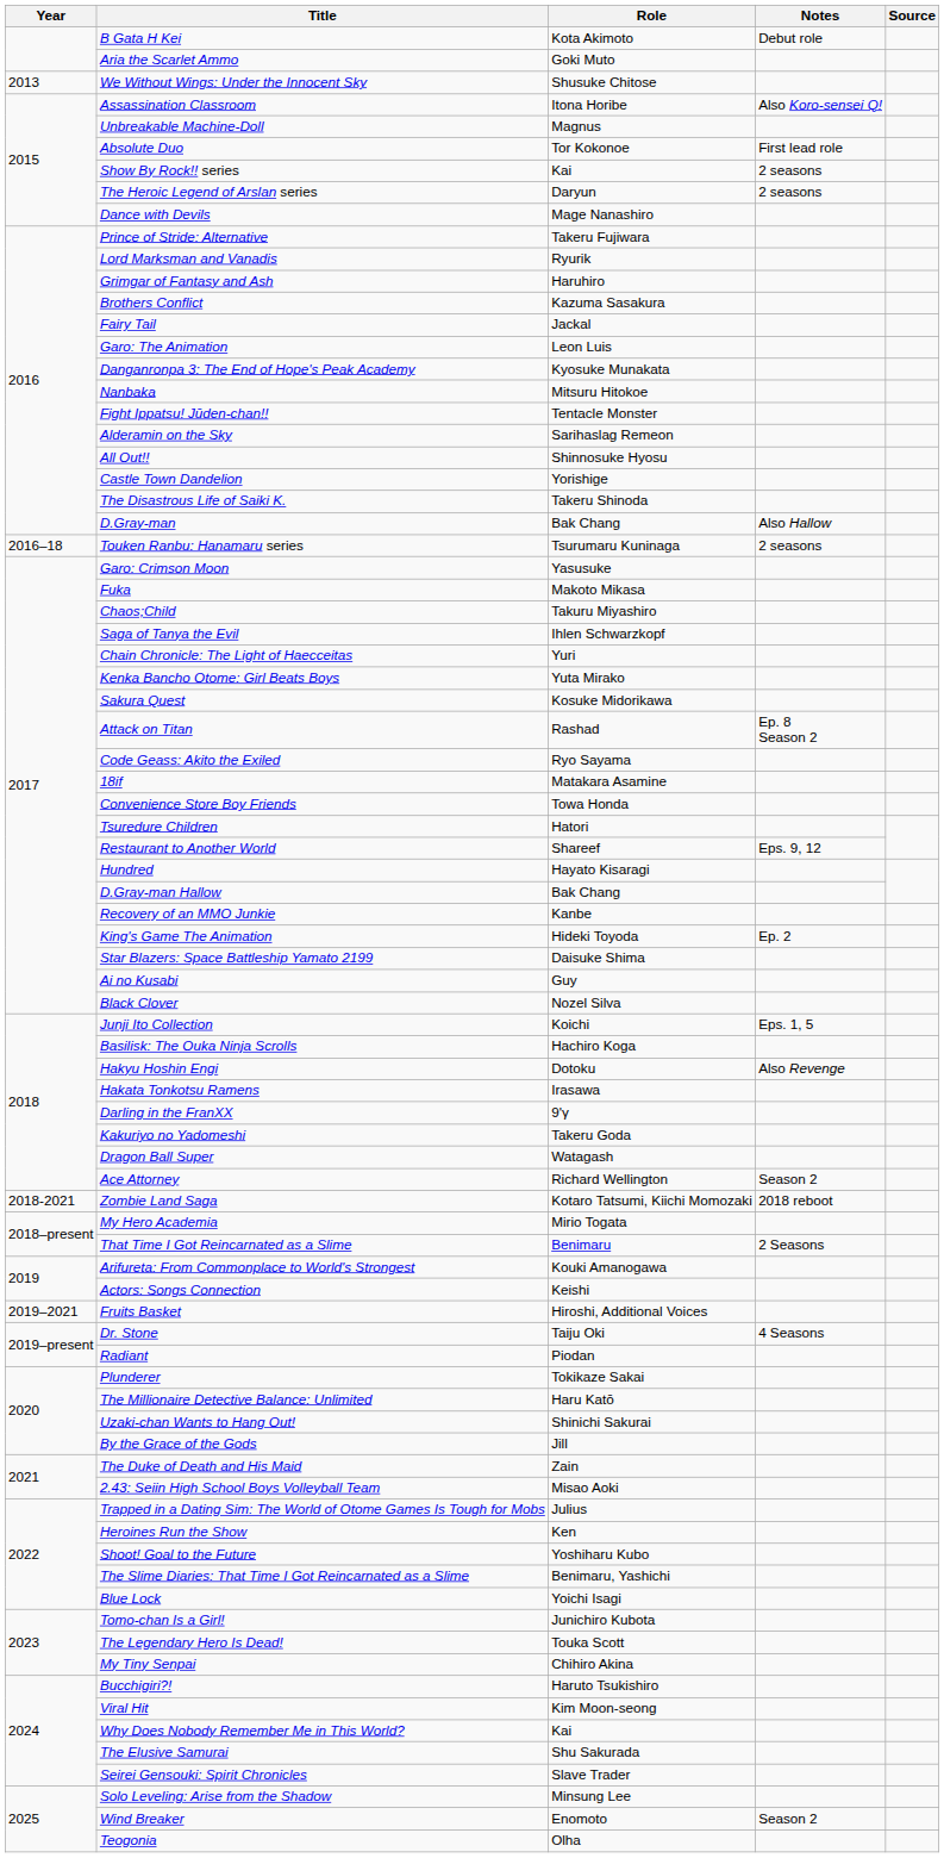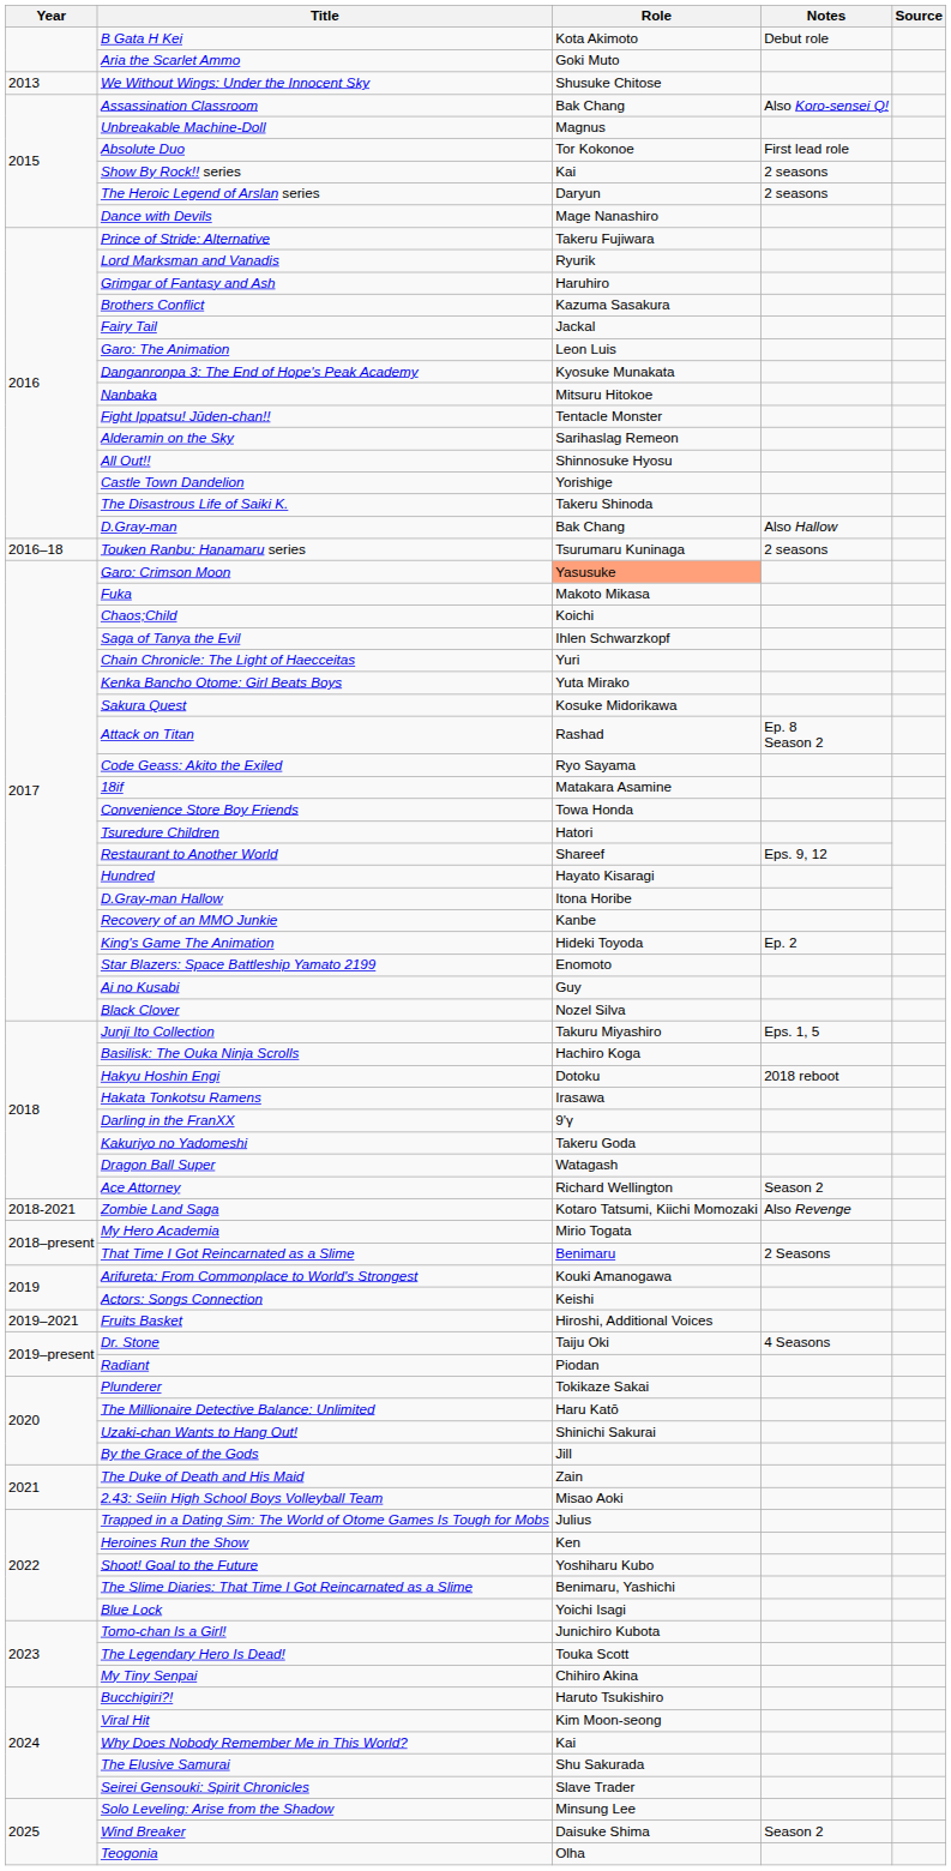 <table class="wikitable sortable mw-collapsible plainrowheaders">
 <tr>
 <th>Year</th>
 <th>Title</th>
 <th>Role</th>
 <th class="unsortable">Notes</th>
 <th class="unsortable">Source</th>
 </tr>
 <tr>
 <td rowspan="2"></td>
 <td><em><a href='#'>B Gata H Kei</a></em></td>
 <td>Kota Akimoto</td>
 <td>Debut role</td>
 <td></td>
 </tr>
 <tr>
 <td><em><a href='#'>Aria the Scarlet Ammo</a></em></td>
 <td>Goki Muto</td>
 <td></td>
 <td></td>
 </tr>
 <tr>
 <td>2013</td>
 <td><em><a href='#'>We Without Wings: Under the Innocent Sky</a></em></td>
 <td>Shusuke Chitose</td>
 <td></td>
 <td></td>
 </tr>
 <tr>
 <td rowspan="6">2015</td>
 <td><em><a href='#'>Assassination Classroom</a></em></td>
-<td>Itona Horibe</td>
+<td>Bak Chang</td>
 <td>Also <em><a href='#'>Koro-sensei Q!</a></em></td>
 <td></td>
 </tr>
 <tr>
 <td><em><a href='#'>Unbreakable Machine-Doll</a></em></td>
 <td>Magnus</td>
 <td></td>
 <td></td>
 </tr>
 <tr>
 <td><em><a href='#'>Absolute Duo</a></em></td>
 <td>Tor Kokonoe</td>
 <td>First lead role</td>
 <td></td>
 </tr>
 <tr>
 <td><em><a href='#'>Show By Rock!!</a></em> series</td>
 <td>Kai</td>
 <td>2 seasons</td>
 <td></td>
 </tr>
 <tr>
 <td><em><a href='#'>The Heroic Legend of Arslan</a></em> series</td>
 <td>Daryun</td>
 <td>2 seasons</td>
 <td></td>
 </tr>
 <tr>
 <td><em><a href='#'>Dance with Devils</a></em></td>
 <td>Mage Nanashiro</td>
 <td></td>
 <td></td>
 </tr>
 <tr>
 <td rowspan="14">2016</td>
 <td><em><a href='#'>Prince of Stride: Alternative</a></em></td>
 <td>Takeru Fujiwara</td>
 <td></td>
 <td></td>
 </tr>
 <tr>
 <td><em><a href='#'>Lord Marksman and Vanadis</a></em></td>
 <td>Ryurik</td>
 <td></td>
 <td></td>
 </tr>
 <tr>
 <td><em><a href='#'>Grimgar of Fantasy and Ash</a></em></td>
 <td>Haruhiro</td>
 <td></td>
 <td></td>
 </tr>
 <tr>
 <td><em><a href='#'>Brothers Conflict</a></em></td>
 <td>Kazuma Sasakura</td>
 <td></td>
 <td></td>
 </tr>
 <tr>
 <td><em><a href='#'>Fairy Tail</a></em></td>
 <td>Jackal</td>
 <td></td>
 <td></td>
 </tr>
 <tr>
 <td><em><a href='#'>Garo: The Animation</a></em></td>
 <td>Leon Luis</td>
 <td></td>
 <td></td>
 </tr>
 <tr>
 <td><em><a href='#'>Danganronpa 3: The End of Hope's Peak Academy</a></em></td>
 <td>Kyosuke Munakata</td>
 <td></td>
 <td></td>
 </tr>
 <tr>
 <td><em><a href='#'>Nanbaka</a></em></td>
 <td>Mitsuru Hitokoe</td>
 <td></td>
 <td></td>
 </tr>
 <tr>
 <td><em><a href='#'>Fight Ippatsu! Jūden-chan!!</a></em></td>
 <td>Tentacle Monster</td>
 <td></td>
 <td></td>
 </tr>
 <tr>
 <td><em><a href='#'>Alderamin on the Sky</a></em></td>
 <td>Sarihaslag Remeon</td>
 <td></td>
 <td></td>
 </tr>
 <tr>
 <td><em><a href='#'>All Out!!</a></em></td>
 <td>Shinnosuke Hyosu</td>
 <td></td>
 <td></td>
 </tr>
 <tr>
 <td><em><a href='#'>Castle Town Dandelion</a></em></td>
 <td>Yorishige</td>
 <td></td>
 <td></td>
 </tr>
 <tr>
 <td><em><a href='#'>The Disastrous Life of Saiki K.</a></em></td>
 <td>Takeru Shinoda</td>
 <td></td>
 <td></td>
 </tr>
 <tr>
 <td><em><a href='#'>D.Gray-man</a></em></td>
 <td>Bak Chang</td>
 <td>Also <em>Hallow</em></td>
 <td></td>
 </tr>
 <tr>
 <td>2016–18</td>
 <td><em><a href='#'>Touken Ranbu: Hanamaru</a></em> series</td>
 <td>Tsurumaru Kuninaga</td>
 <td>2 seasons</td>
 <td></td>
 </tr>
 <tr>
 <td rowspan="20">2017</td>
 <td><em><a href='#'>Garo: Crimson Moon</a></em></td>
-<td>Yasusuke</td>
+<td style="background: lightsalmon;">Yasusuke</td>
 <td></td>
 <td></td>
 </tr>
 <tr>
 <td><em><a href='#'>Fuka</a></em></td>
 <td>Makoto Mikasa</td>
 <td></td>
 <td></td>
 </tr>
 <tr>
 <td><em><a href='#'>Chaos;Child</a></em></td>
-<td>Takuru Miyashiro</td>
+<td>Koichi</td>
 <td></td>
 <td></td>
 </tr>
 <tr>
 <td><em><a href='#'>Saga of Tanya the Evil</a></em></td>
 <td>Ihlen Schwarzkopf</td>
 <td></td>
 <td></td>
 </tr>
 <tr>
 <td><em><a href='#'>Chain Chronicle: The Light of Haecceitas</a></em></td>
 <td>Yuri</td>
 <td></td>
 <td></td>
 </tr>
 <tr>
 <td><em><a href='#'>Kenka Bancho Otome: Girl Beats Boys</a></em></td>
 <td>Yuta Mirako</td>
 <td></td>
 <td></td>
 </tr>
 <tr>
 <td><em><a href='#'>Sakura Quest</a></em></td>
 <td>Kosuke Midorikawa</td>
 <td></td>
 <td></td>
 </tr>
 <tr>
 <td><em><a href='#'>Attack on Titan</a></em></td>
 <td>Rashad</td>
 <td>Ep. 8<br>Season 2</td>
 <td></td>
 </tr>
 <tr>
 <td><em><a href='#'>Code Geass: Akito the Exiled</a></em></td>
 <td>Ryo Sayama</td>
 <td></td>
 <td></td>
 </tr>
 <tr>
 <td><em><a href='#'>18if</a></em></td>
 <td>Matakara Asamine</td>
 <td></td>
 <td></td>
 </tr>
 <tr>
 <td><em><a href='#'>Convenience Store Boy Friends</a></em></td>
 <td>Towa Honda</td>
 <td></td>
 <td></td>
 </tr>
 <tr>
 <td><em><a href='#'>Tsuredure Children</a></em></td>
 <td>Hatori</td>
 <td></td>
 <td rowspan="2"></td>
 </tr>
 <tr>
 <td><em><a href='#'>Restaurant to Another World</a></em></td>
 <td>Shareef</td>
 <td>Eps. 9, 12</td>
 </tr>
 <tr>
 <td><em><a href='#'>Hundred</a></em></td>
 <td>Hayato Kisaragi</td>
 <td></td>
 <td rowspan="2"></td>
 </tr>
 <tr>
 <td><em><a href='#'>D.Gray-man Hallow</a></em></td>
-<td>Bak Chang</td>
+<td>Itona Horibe</td>
 <td></td>
 </tr>
 <tr>
 <td><em><a href='#'>Recovery of an MMO Junkie</a></em></td>
 <td>Kanbe</td>
 <td></td>
 <td></td>
 </tr>
 <tr>
 <td><em><a href='#'>King's Game The Animation</a></em></td>
 <td>Hideki Toyoda</td>
 <td>Ep. 2</td>
 <td></td>
 </tr>
 <tr>
 <td><em><a href='#'>Star Blazers: Space Battleship Yamato 2199</a></em></td>
-<td>Daisuke Shima</td>
+<td>Enomoto</td>
 <td></td>
 <td></td>
 </tr>
 <tr>
 <td><em><a href='#'>Ai no Kusabi</a></em></td>
 <td>Guy</td>
 <td></td>
 <td></td>
 </tr>
 <tr>
 <td><em><a href='#'>Black Clover</a></em></td>
 <td>Nozel Silva</td>
 <td></td>
 <td></td>
 </tr>
 <tr>
 <td rowspan="8">2018</td>
 <td><em><a href='#'>Junji Ito Collection</a></em></td>
-<td>Koichi</td>
+<td>Takuru Miyashiro</td>
 <td>Eps. 1, 5</td>
 <td></td>
 </tr>
 <tr>
 <td><em><a href='#'>Basilisk: The Ouka Ninja Scrolls</a></em></td>
 <td>Hachiro Koga</td>
 <td></td>
 <td></td>
 </tr>
 <tr>
 <td><em><a href='#'>Hakyu Hoshin Engi</a></em></td>
 <td>Dotoku</td>
-<td>Also <em>Revenge</em></td>
+<td>2018 reboot</td>
 <td></td>
 </tr>
 <tr>
 <td><em><a href='#'>Hakata Tonkotsu Ramens</a></em></td>
 <td>Irasawa</td>
 <td></td>
 <td></td>
 </tr>
 <tr>
 <td><a href='#'><em>Darling in the FranXX</em></a></td>
 <td>9'γ</td>
 <td></td>
 <td></td>
 </tr>
 <tr>
 <td><em><a href='#'>Kakuriyo no Yadomeshi</a></em></td>
 <td>Takeru Goda</td>
 <td></td>
 <td></td>
 </tr>
 <tr>
 <td><em><a href='#'>Dragon Ball Super</a></em></td>
 <td>Watagash</td>
 <td></td>
 <td></td>
 </tr>
 <tr>
 <td><em><a href='#'>Ace Attorney</a></em></td>
 <td>Richard Wellington</td>
 <td>Season 2</td>
 <td></td>
 </tr>
 <tr>
 <td>2018-2021</td>
 <td><em><a href='#'>Zombie Land Saga</a></em></td>
 <td>Kotaro Tatsumi, Kiichi Momozaki</td>
-<td>2018 reboot</td>
+<td>Also <em>Revenge</em></td>
 <td></td>
 </tr>
 <tr>
 <td rowspan="2">2018–present</td>
 <td><em><a href='#'>My Hero Academia</a></em></td>
 <td>Mirio Togata</td>
 <td></td>
 <td></td>
 </tr>
 <tr>
 <td><em><a href='#'>That Time I Got Reincarnated as a Slime</a></em></td>
 <td><a href='#'>Benimaru</a></td>
 <td>2 Seasons</td>
 <td></td>
 </tr>
 <tr>
 <td rowspan="2">2019</td>
 <td><em><a href='#'>Arifureta: From Commonplace to World's Strongest</a></em></td>
 <td>Kouki Amanogawa</td>
 <td></td>
 <td></td>
 </tr>
 <tr>
 <td><em><a href='#'>Actors: Songs Connection</a></em></td>
 <td>Keishi</td>
 <td></td>
 <td></td>
 </tr>
 <tr>
 <td>2019–2021</td>
 <td><em><a href='#'>Fruits Basket</a></em></td>
 <td>Hiroshi, Additional Voices</td>
 <td></td>
 <td></td>
 </tr>
 <tr>
 <td rowspan="2">2019–present</td>
 <td><em><a href='#'>Dr. Stone</a></em></td>
 <td>Taiju Oki</td>
 <td>4 Seasons</td>
 <td></td>
 </tr>
 <tr>
 <td><em><a href='#'>Radiant</a></em></td>
 <td>Piodan</td>
 <td></td>
 <td></td>
 </tr>
 <tr>
 <td rowspan="4">2020</td>
 <td><em><a href='#'>Plunderer</a></em></td>
 <td>Tokikaze Sakai</td>
 <td></td>
 <td></td>
 </tr>
 <tr>
 <td><em><a href='#'>The Millionaire Detective Balance: Unlimited</a></em></td>
 <td>Haru Katō</td>
 <td></td>
 <td></td>
 </tr>
 <tr>
 <td><em><a href='#'>Uzaki-chan Wants to Hang Out!</a></em></td>
 <td>Shinichi Sakurai</td>
 <td></td>
 <td></td>
 </tr>
 <tr>
 <td><em><a href='#'>By the Grace of the Gods</a></em></td>
 <td>Jill</td>
 <td></td>
 <td></td>
 </tr>
 <tr>
 <td rowspan="2">2021</td>
 <td><em><a href='#'>The Duke of Death and His Maid</a></em></td>
 <td>Zain</td>
 <td></td>
 <td></td>
 </tr>
 <tr>
 <td><em><a href='#'>2.43: Seiin High School Boys Volleyball Team</a></em></td>
 <td>Misao Aoki</td>
 <td></td>
 <td></td>
 </tr>
 <tr>
 <td rowspan="5">2022</td>
 <td><em><a href='#'>Trapped in a Dating Sim: The World of Otome Games Is Tough for Mobs</a></em></td>
 <td>Julius</td>
 <td></td>
 <td></td>
 </tr>
 <tr>
 <td><em><a href='#'>Heroines Run the Show</a></em></td>
 <td>Ken</td>
 <td></td>
 <td></td>
 </tr>
 <tr>
 <td><em><a href='#'>Shoot! Goal to the Future</a></em></td>
 <td>Yoshiharu Kubo</td>
 <td></td>
 <td></td>
 </tr>
 <tr>
 <td><em><a href='#'>The Slime Diaries: That Time I Got Reincarnated as a Slime</a></em></td>
 <td>Benimaru, Yashichi</td>
 <td></td>
 <td></td>
 </tr>
 <tr>
 <td><em><a href='#'>Blue Lock</a></em></td>
 <td>Yoichi Isagi</td>
 <td></td>
 <td></td>
 </tr>
 <tr>
 <td rowspan="3">2023</td>
 <td><em><a href='#'>Tomo-chan Is a Girl!</a></em></td>
 <td>Junichiro Kubota</td>
 <td></td>
 <td></td>
 </tr>
 <tr>
 <td><em><a href='#'>The Legendary Hero Is Dead!</a></em></td>
 <td>Touka Scott</td>
 <td></td>
 <td></td>
 </tr>
 <tr>
 <td><em><a href='#'>My Tiny Senpai</a></em></td>
 <td>Chihiro Akina</td>
 <td></td>
 <td></td>
 </tr>
 <tr>
 <td rowspan="5">2024</td>
 <td><em><a href='#'>Bucchigiri?!</a></em></td>
 <td>Haruto Tsukishiro</td>
 <td></td>
 <td></td>
 </tr>
 <tr>
 <td><em><a href='#'>Viral Hit</a></em></td>
 <td>Kim Moon-seong</td>
 <td></td>
 <td></td>
 </tr>
 <tr>
 <td><em><a href='#'>Why Does Nobody Remember Me in This World?</a></em></td>
 <td>Kai</td>
 <td></td>
 <td></td>
 </tr>
 <tr>
 <td><em><a href='#'>The Elusive Samurai</a></em></td>
 <td>Shu Sakurada</td>
 <td></td>
 <td></td>
 </tr>
 <tr>
 <td><em><a href='#'>Seirei Gensouki: Spirit Chronicles</a></em></td>
 <td>Slave Trader</td>
 <td></td>
 <td></td>
 </tr>
 <tr>
 <td rowspan="3">2025</td>
 <td><em><a href='#'>Solo Leveling: Arise from the Shadow</a></em></td>
 <td>Minsung Lee</td>
 <td></td>
 <td></td>
 </tr>
 <tr>
 <td><em><a href='#'>Wind Breaker</a></em></td>
-<td>Enomoto</td>
+<td>Daisuke Shima</td>
 <td>Season 2</td>
 <td></td>
 </tr>
 <tr>
 <td><em><a href='#'>Teogonia</a></em></td>
 <td>Olha</td>
 <td></td>
 <td></td>
 </tr>
 </table>
